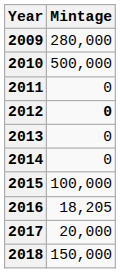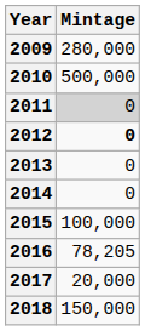 <table class="wikitable sortable">
 <tr>
 <th>Year</th>
 <th>Mintage</th>
 </tr>
 <tr>
 <th>2009</th>
 <td style="text-align:right">280,000</td>
 </tr>
 <tr>
 <th>2010</th>
 <td style="text-align:right">500,000</td>
 </tr>
 <tr>
 <th>2011</th>
-<td style="text-align:right">0</td>
+<td style="background: lightgrey; text-align:right">0</td>
 </tr>
 <tr>
 <th>2012</th>
 <td style="text-align:right"><strong>0</strong></td>
 </tr>
 <tr>
 <th>2013</th>
 <td style="text-align:right">0</td>
 </tr>
 <tr>
 <th>2014</th>
 <td style="text-align:right">0</td>
 </tr>
 <tr>
 <th>2015</th>
 <td style="text-align:right">100,000</td>
 </tr>
 <tr>
 <th>2016</th>
-<td style="text-align:right">18,205</td>
+<td style="text-align:right">78,205</td>
 </tr>
 <tr>
 <th>2017</th>
 <td style="text-align:right">20,000</td>
 </tr>
 <tr>
 <th>2018</th>
 <td style="text-align:right">150,000</td>
 </tr>
 </table>
